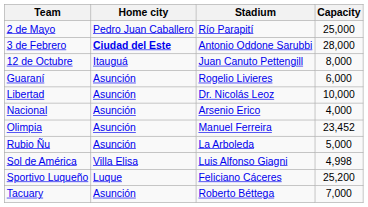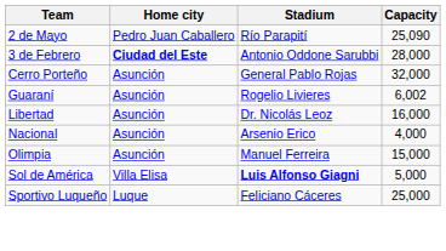 <table class="wikitable sortable">
 <tr>
 <th>Team</th>
 <th>Home city</th>
 <th>Stadium</th>
 <th>Capacity</th>
 </tr>
 <tr>
 <td><a href='#'>2 de Mayo</a></td>
 <td><a href='#'>Pedro Juan Caballero</a></td>
 <td><a href='#'>Río Parapití</a></td>
-<td align="center">25,000</td>
+<td align="center">25,090</td>
 </tr>
 <tr>
 <td><a href='#'>3 de Febrero</a></td>
 <td><strong><a href='#'>Ciudad del Este</a></strong></td>
 <td><a href='#'>Antonio Oddone Sarubbi</a></td>
 <td align="center">28,000</td>
 </tr>
 <tr>
-<td><a href='#'>12 de Octubre</a></td>
-<td><a href='#'>Itauguá</a></td>
-<td><a href='#'>Juan Canuto Pettengill</a></td>
-<td align="center">8,000</td>
+<td><a href='#'>Cerro Porteño</a></td>
+<td><a href='#'>Asunción</a></td>
+<td><a href='#'>General Pablo Rojas</a></td>
+<td align="center">32,000</td>
 </tr>
 <tr>
 <td><a href='#'>Guaraní</a></td>
 <td><a href='#'>Asunción</a></td>
 <td><a href='#'>Rogelio Livieres</a></td>
-<td align="center">6,000</td>
+<td align="center">6,002</td>
 </tr>
 <tr>
 <td><a href='#'>Libertad</a></td>
 <td><a href='#'>Asunción</a></td>
 <td><a href='#'>Dr. Nicolás Leoz</a></td>
-<td align="center">10,000</td>
+<td align="center">16,000</td>
 </tr>
 <tr>
 <td><a href='#'>Nacional</a></td>
 <td><a href='#'>Asunción</a></td>
 <td><a href='#'>Arsenio Erico</a></td>
 <td align="center">4,000</td>
 </tr>
 <tr>
 <td><a href='#'>Olimpia</a></td>
 <td><a href='#'>Asunción</a></td>
 <td><a href='#'>Manuel Ferreira</a></td>
-<td align="center">23,452</td>
-</tr>
-<tr>
-<td><a href='#'>Rubio Ñu</a></td>
-<td><a href='#'>Asunción</a></td>
-<td><a href='#'>La Arboleda</a></td>
-<td align="center">5,000</td>
+<td align="center">15,000</td>
 </tr>
 <tr>
 <td><a href='#'>Sol de América</a></td>
 <td><a href='#'>Villa Elisa</a></td>
-<td><a href='#'>Luis Alfonso Giagni</a></td>
-<td align="center">4,998</td>
+<td><strong><a href='#'>Luis Alfonso Giagni</a></strong></td>
+<td align="center">5,000</td>
 </tr>
 <tr>
 <td><a href='#'>Sportivo Luqueño</a></td>
 <td><a href='#'>Luque</a></td>
 <td><a href='#'>Feliciano Cáceres</a></td>
-<td align="center">25,200</td>
-</tr>
-<tr>
-<td><a href='#'>Tacuary</a></td>
-<td><a href='#'>Asunción</a></td>
-<td><a href='#'>Roberto Béttega</a></td>
-<td align="center">7,000</td>
+<td align="center">25,000</td>
 </tr>
 </table>
